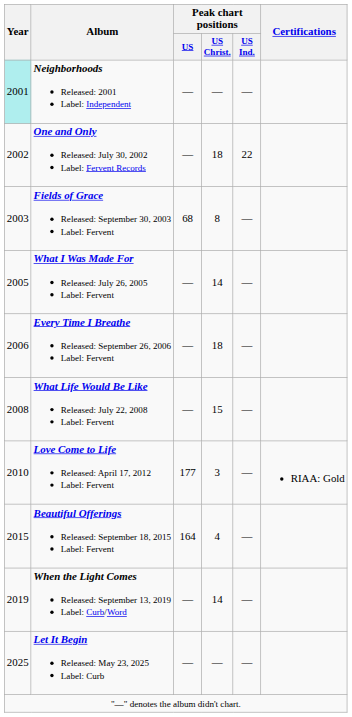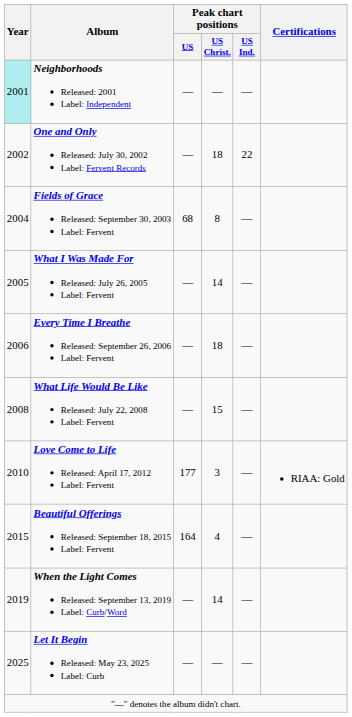 <table class="wikitable">
 <tr>
 <th rowspan="2">Year</th>
 <th rowspan="2">Album</th>
 <th colspan="3">Peak chart positions</th>
 <th rowspan="2"><a href='#'>Certifications</a></th>
 </tr>
 <tr style="font-size:smaller;">
 <th style="width:35px;"><a href='#'>US</a><br></th>
 <th style="width:35px;"><a href='#'>US<br>Christ.</a><br></th>
 <th style="width:35px;"><a href='#'>US<br>Ind.</a><br></th>
 </tr>
 <tr>
 <td style="background: paleturquoise;">2001</td>
 <td><strong><em>Neighborhoods</em></strong><br><ul><li><small>Released: 2001</small></li><li><small>Label: <a href='#'>Independent</a></small></li></ul></td>
 <td style="text-align:center;">—</td>
 <td style="text-align:center;">—</td>
 <td style="text-align:center;">—</td>
 <td></td>
 </tr>
 <tr>
 <td>2002</td>
 <td><strong><em><a href='#'>One and Only</a></em></strong><br><ul><li><small>Released: July 30, 2002</small></li><li><small>Label: <a href='#'>Fervent Records</a></small></li></ul></td>
 <td style="text-align:center;">—</td>
 <td style="text-align:center;">18</td>
 <td style="text-align:center;">22</td>
 <td></td>
 </tr>
 <tr>
-<td>2003</td>
+<td>2004</td>
 <td><strong><em><a href='#'>Fields of Grace</a></em></strong><br><ul><li><small>Released: September 30, 2003</small></li><li><small>Label: Fervent</small></li></ul></td>
 <td style="text-align:center;">68</td>
 <td style="text-align:center;">8</td>
 <td style="text-align:center;">—</td>
 <td></td>
 </tr>
 <tr>
 <td>2005</td>
 <td><strong><em><a href='#'>What I Was Made For</a></em></strong><br><ul><li><small>Released: July 26, 2005</small></li><li><small>Label: Fervent</small></li></ul></td>
 <td style="text-align:center;">—</td>
 <td style="text-align:center;">14</td>
 <td style="text-align:center;">—</td>
 <td></td>
 </tr>
 <tr>
 <td>2006</td>
 <td><strong><em><a href='#'>Every Time I Breathe</a></em></strong><br><ul><li><small>Released: September 26, 2006</small></li><li><small>Label: Fervent</small></li></ul></td>
 <td style="text-align:center;">—</td>
 <td style="text-align:center;">18</td>
 <td style="text-align:center;">—</td>
 <td></td>
 </tr>
 <tr>
 <td>2008</td>
 <td><strong><em><a href='#'>What Life Would Be Like</a></em></strong><br><ul><li><small>Released: July 22, 2008</small></li><li><small>Label: Fervent</small></li></ul></td>
 <td style="text-align:center;">—</td>
 <td style="text-align:center;">15</td>
 <td style="text-align:center;">—</td>
 <td></td>
 </tr>
 <tr>
 <td>2010</td>
 <td><strong><em><a href='#'>Love Come to Life</a></em></strong><br><ul><li><small>Released: April 17, 2012</small></li><li><small>Label: Fervent</small></li></ul></td>
 <td style="text-align:center;">177</td>
 <td style="text-align:center;">3</td>
 <td style="text-align:center;">—</td>
 <td><br><ul><li>RIAA: Gold</li></ul></td>
 </tr>
 <tr>
 <td>2015</td>
 <td><strong><em><a href='#'>Beautiful Offerings</a></em></strong><br><ul><li><small>Released: September 18, 2015</small></li><li><small>Label: Fervent</small></li></ul></td>
 <td style="text-align:center;">164</td>
 <td style="text-align:center;">4</td>
 <td style="text-align:center;">—</td>
 <td></td>
 </tr>
 <tr>
 <td>2019</td>
 <td><strong><em>When the Light Comes</em></strong><br><ul><li><small>Released: September 13, 2019</small></li><li><small>Label: <a href='#'>Curb</a>/<a href='#'>Word</a></small></li></ul></td>
 <td style="text-align:center;">—</td>
 <td style="text-align:center;">14</td>
 <td style="text-align:center;">—</td>
 <td></td>
 </tr>
 <tr>
 <td>2025</td>
 <td><strong><em><a href='#'>Let It Begin</a></em></strong><br><ul><li><small>Released: May 23, 2025</small></li><li><small>Label: Curb</small></li></ul></td>
 <td style="text-align:center;">—</td>
 <td style="text-align:center;">—</td>
 <td style="text-align:center;">—</td>
 <td></td>
 </tr>
 <tr>
 <td colspan="8" style="text-align:center;"><small>"—" denotes the album didn't chart.</small></td>
 </tr>
 </table>
